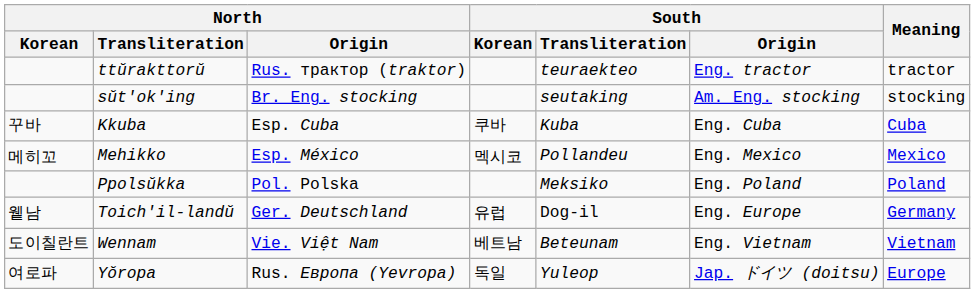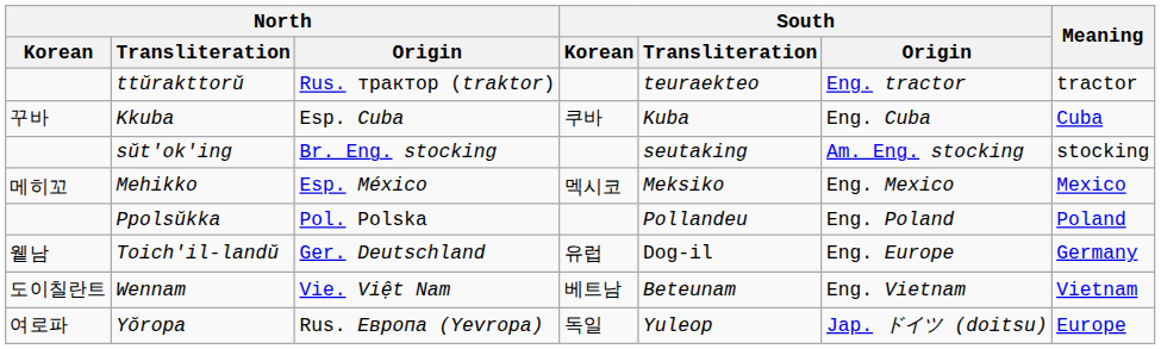 <table class="wikitable">
 <tr>
 <th align="center" colspan="3">North</th>
 <th align="center" colspan="3">South</th>
 <th align="center" rowspan="2">Meaning</th>
 </tr>
 <tr>
 <th>Korean</th>
 <th>Transliteration</th>
 <th>Origin</th>
 <th>Korean</th>
 <th>Transliteration</th>
 <th>Origin</th>
 </tr>
 <tr>
 <td></td>
 <td><em>ttŭrakttorŭ</em></td>
 <td><a href='#'>Rus.</a> трактор (<em>traktor</em>)</td>
 <td></td>
 <td><em>teuraekteo</em></td>
 <td><a href='#'>Eng.</a> <em>tractor</em></td>
 <td>tractor</td>
 </tr>
 <tr>
+<td>꾸바</td>
+<td><em>Kkuba</em></td>
+<td>Esp. <em>Cuba</em></td>
+<td>쿠바</td>
+<td><em>Kuba</em></td>
+<td>Eng. <em>Cuba</em></td>
+<td><a href='#'>Cuba</a></td>
+</tr>
+<tr>
 <td></td>
 <td><em>sŭt'ok'ing</em></td>
 <td><a href='#'>Br. Eng.</a> <em>stocking</em></td>
 <td></td>
 <td><em>seutaking</em></td>
 <td><a href='#'>Am. Eng.</a> <em>stocking</em></td>
 <td>stocking</td>
 </tr>
 <tr>
-<td>꾸바</td>
-<td><em>Kkuba</em></td>
-<td>Esp. <em>Cuba</em></td>
-<td>쿠바</td>
-<td><em>Kuba</em></td>
-<td>Eng. <em>Cuba</em></td>
-<td><a href='#'>Cuba</a></td>
-</tr>
-<tr>
 <td>메히꼬</td>
 <td><em>Mehikko</em></td>
 <td><a href='#'>Esp.</a> <em>México</em></td>
 <td>멕시코</td>
-<td><em>Pollandeu</em></td>
+<td><em>Meksiko</em></td>
 <td>Eng. <em>Mexico</em></td>
 <td><a href='#'>Mexico</a></td>
 </tr>
 <tr>
 <td></td>
 <td><em>Ppolsŭkka</em></td>
 <td><a href='#'>Pol.</a> Polska</td>
 <td></td>
-<td><em>Meksiko</em></td>
+<td><em>Pollandeu</em></td>
 <td>Eng. <em>Poland</em></td>
 <td><a href='#'>Poland</a></td>
 </tr>
 <tr>
 <td>윁남</td>
 <td><em>Toich'il-landŭ</em></td>
 <td><a href='#'>Ger.</a> <em>Deutschland</em></td>
 <td>유럽</td>
 <td>Dog-il</td>
 <td>Eng. <em>Europe</em></td>
 <td><a href='#'>Germany</a></td>
 </tr>
 <tr>
 <td>도이칠란트</td>
 <td><em>Wennam</em></td>
 <td><a href='#'>Vie.</a> <em>Việt Nam</em></td>
 <td>베트남</td>
 <td><em>Beteunam</em></td>
 <td>Eng. <em>Vietnam</em></td>
 <td><a href='#'>Vietnam</a></td>
 </tr>
 <tr>
 <td>여로파</td>
 <td><em>Yŏropa</em></td>
 <td>Rus. <em>Европа (Yevropa)</em></td>
 <td>독일</td>
 <td><em>Yuleop</em></td>
 <td><a href='#'>Jap.</a> <em>ドイツ</em> <em>(doitsu)</em></td>
 <td><a href='#'>Europe</a></td>
 </tr>
 </table>
